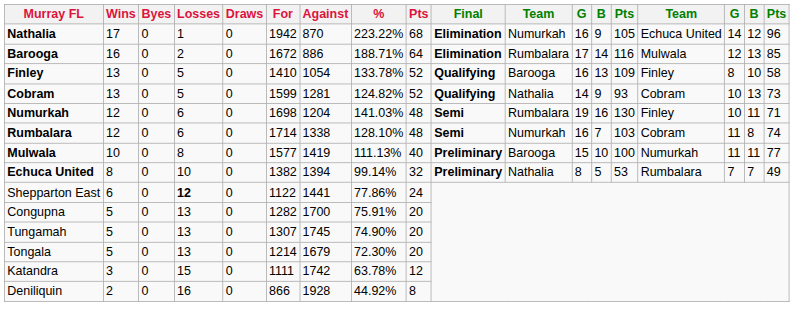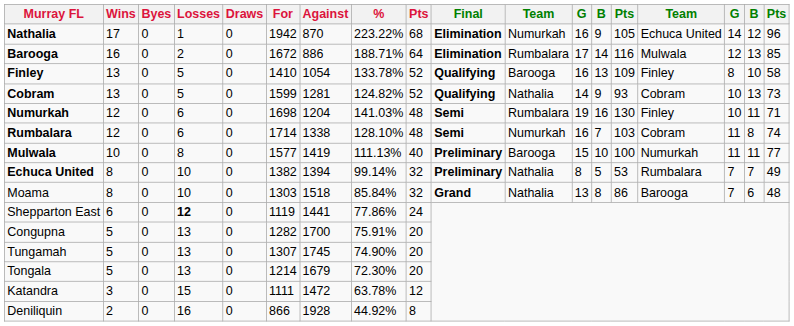 <table class="wikitable">
 <tr>
 <th style="color:crimson">Murray FL</th>
 <th style="color:crimson">Wins</th>
 <th style="color:crimson">Byes</th>
 <th style="color:crimson">Losses</th>
 <th style="color:crimson">Draws</th>
 <th style="color:crimson">For</th>
 <th style="color:crimson">Against</th>
 <th style="color:crimson">%</th>
 <th style="color:crimson">Pts</th>
 <th style="color:green">Final</th>
 <th style="color:green">Team</th>
 <th style="color:green">G</th>
 <th style="color:green">B</th>
 <th style="color:green">Pts</th>
 <th style="color:green">Team</th>
 <th style="color:green">G</th>
 <th style="color:green">B</th>
 <th style="color:green">Pts</th>
 </tr>
 <tr>
 <td><strong>	Nathalia	</strong></td>
 <td>17</td>
 <td>0</td>
 <td>1</td>
 <td>0</td>
 <td>1942</td>
 <td>870</td>
 <td>223.22%</td>
 <td>68</td>
 <td><strong>	Elimination	</strong></td>
 <td>Numurkah</td>
 <td>16</td>
 <td>9</td>
 <td>105</td>
 <td>Echuca United</td>
 <td>14</td>
 <td>12</td>
 <td>96</td>
 </tr>
 <tr |->
 <td><strong>	Barooga	</strong></td>
 <td>16</td>
 <td>0</td>
 <td>2</td>
 <td>0</td>
 <td>1672</td>
 <td>886</td>
 <td>188.71%</td>
 <td>64</td>
 <td><strong>	Elimination	</strong></td>
 <td>Rumbalara</td>
 <td>17</td>
 <td>14</td>
 <td>116</td>
 <td>Mulwala</td>
 <td>12</td>
 <td>13</td>
 <td>85</td>
 </tr>
 <tr |->
 <td><strong>	Finley	</strong></td>
 <td>13</td>
 <td>0</td>
 <td>5</td>
 <td>0</td>
 <td>1410</td>
 <td>1054</td>
 <td>133.78%</td>
 <td>52</td>
 <td><strong>	Qualifying	</strong></td>
 <td>Barooga</td>
 <td>16</td>
 <td>13</td>
 <td>109</td>
 <td>Finley</td>
 <td>8</td>
 <td>10</td>
 <td>58</td>
 </tr>
 <tr |->
 <td><strong>	Cobram	</strong></td>
 <td>13</td>
 <td>0</td>
 <td>5</td>
 <td>0</td>
 <td>1599</td>
 <td>1281</td>
 <td>124.82%</td>
 <td>52</td>
 <td><strong>	Qualifying	</strong></td>
 <td>Nathalia</td>
 <td>14</td>
 <td>9</td>
 <td>93</td>
 <td>Cobram</td>
 <td>10</td>
 <td>13</td>
 <td>73</td>
 </tr>
 <tr |->
 <td><strong>	Numurkah	</strong></td>
 <td>12</td>
 <td>0</td>
 <td>6</td>
 <td>0</td>
 <td>1698</td>
 <td>1204</td>
 <td>141.03%</td>
 <td>48</td>
 <td><strong>	Semi	</strong></td>
 <td>Rumbalara</td>
 <td>19</td>
 <td>16</td>
 <td>130</td>
 <td>Finley</td>
 <td>10</td>
 <td>11</td>
 <td>71</td>
 </tr>
 <tr |->
 <td><strong>	Rumbalara	</strong></td>
 <td>12</td>
 <td>0</td>
 <td>6</td>
 <td>0</td>
 <td>1714</td>
 <td>1338</td>
 <td>128.10%</td>
 <td>48</td>
 <td><strong>	Semi	</strong></td>
 <td>Numurkah</td>
 <td>16</td>
 <td>7</td>
 <td>103</td>
 <td>Cobram</td>
 <td>11</td>
 <td>8</td>
 <td>74</td>
 </tr>
 <tr |->
 <td><strong>	Mulwala	</strong></td>
 <td>10</td>
 <td>0</td>
 <td>8</td>
 <td>0</td>
 <td>1577</td>
 <td>1419</td>
 <td>111.13%</td>
 <td>40</td>
 <td><strong>	Preliminary	</strong></td>
 <td>Barooga</td>
 <td>15</td>
 <td>10</td>
 <td>100</td>
 <td>Numurkah</td>
 <td>11</td>
 <td>11</td>
 <td>77</td>
 </tr>
 <tr |->
 <td><strong>	Echuca United	</strong></td>
 <td>8</td>
 <td>0</td>
 <td>10</td>
 <td>0</td>
 <td>1382</td>
 <td>1394</td>
 <td>99.14%</td>
 <td>32</td>
 <td><strong>	Preliminary	</strong></td>
 <td>Nathalia</td>
 <td>8</td>
 <td>5</td>
 <td>53</td>
 <td>Rumbalara</td>
 <td>7</td>
 <td>7</td>
 <td>49</td>
 </tr>
+<tr |->
+<td>Moama</td>
+<td>8</td>
+<td>0</td>
+<td>10</td>
+<td>0</td>
+<td>1303</td>
+<td>1518</td>
+<td>85.84%</td>
+<td>32</td>
+<td><strong>	Grand	</strong></td>
+<td>Nathalia</td>
+<td>13</td>
+<td>8</td>
+<td>86</td>
+<td>Barooga</td>
+<td>7</td>
+<td>6</td>
+<td>48</td>
+</tr>
 <tr>
 <td>Shepparton East</td>
 <td>6</td>
 <td>0</td>
 <td><strong>12</strong></td>
 <td>0</td>
-<td>1122</td>
+<td>1119</td>
 <td>1441</td>
 <td>77.86%</td>
 <td>24</td>
 </tr>
 <tr>
 <td>Congupna</td>
 <td>5</td>
 <td>0</td>
 <td>13</td>
 <td>0</td>
 <td>1282</td>
 <td>1700</td>
 <td>75.91%</td>
 <td>20</td>
 </tr>
 <tr>
 <td>Tungamah</td>
 <td>5</td>
 <td>0</td>
 <td>13</td>
 <td>0</td>
 <td>1307</td>
 <td>1745</td>
 <td>74.90%</td>
 <td>20</td>
 </tr>
 <tr>
 <td>Tongala</td>
 <td>5</td>
 <td>0</td>
 <td>13</td>
 <td>0</td>
 <td>1214</td>
 <td>1679</td>
 <td>72.30%</td>
 <td>20</td>
 </tr>
 <tr>
 <td>Katandra</td>
 <td>3</td>
 <td>0</td>
 <td>15</td>
 <td>0</td>
 <td>1111</td>
-<td>1742</td>
+<td>1472</td>
 <td>63.78%</td>
 <td>12</td>
 </tr>
 <tr>
 <td>Deniliquin</td>
 <td>2</td>
 <td>0</td>
 <td>16</td>
 <td>0</td>
 <td>866</td>
 <td>1928</td>
 <td>44.92%</td>
 <td>8</td>
 </tr>
 </table>
